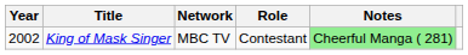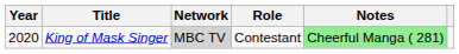 <table class="wikitable sortable">
 <tr>
 <th>Year</th>
 <th>Title</th>
 <th>Network</th>
 <th>Role</th>
 <th>Notes</th>
 <th></th>
 </tr>
 <tr>
-<td>2002</td>
+<td>2020</td>
 <td><em><a href='#'>King of Mask Singer</a></em></td>
-<td>MBC TV</td>
+<td style="background: lightgrey;">MBC TV</td>
 <td>Contestant</td>
 <td style="background: lightgreen;">Cheerful Manga ( 281)</td>
 <td></td>
 </tr>
 </table>
